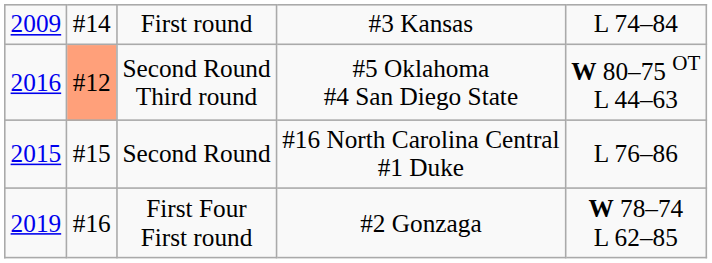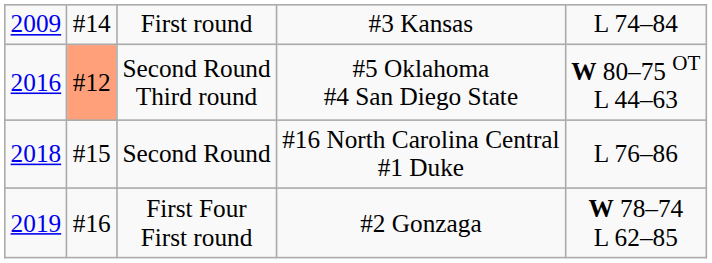 <table class="wikitable">
 <tr align="center">
 <td><a href='#'>2009</a></td>
 <td>#14</td>
 <td>First round</td>
 <td>#3 Kansas</td>
 <td>L 74–84</td>
 </tr>
 <tr align="center">
 <td><a href='#'>2016</a></td>
 <td style="background: lightsalmon;">#12</td>
 <td>Second Round<br>Third round</td>
 <td>#5 Oklahoma<br>#4 San Diego State</td>
 <td><strong>W</strong> 80–75 <sup>OT</sup><br>L 44–63</td>
 </tr>
 <tr align="center">
-<td><a href='#'>2015</a></td>
+<td><a href='#'>2018</a></td>
 <td>#15</td>
 <td>Second Round</td>
 <td>#16 North Carolina Central<br>#1 Duke</td>
 <td>L 76–86</td>
 </tr>
 <tr align="center">
 <td><a href='#'>2019</a></td>
 <td>#16</td>
 <td>First Four<br>First round</td>
 <td>#2 Gonzaga</td>
 <td><strong>W</strong> 78–74<br>L 62–85</td>
 </tr>
 </table>
